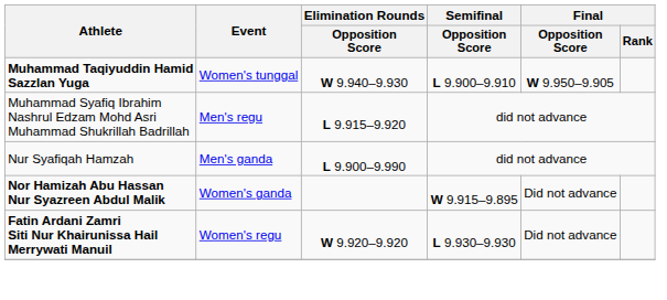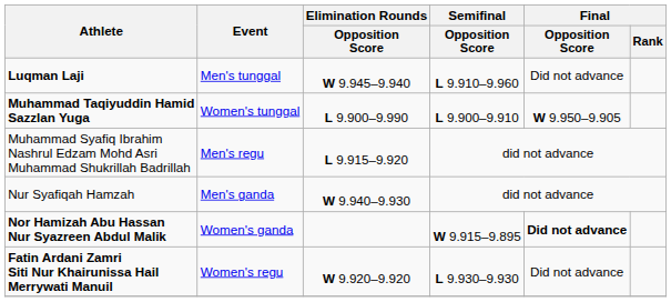 <table class=wikitable style="font-size:90%; text-align:center">
 <tr>
 <th rowspan="2">Athlete</th>
 <th rowspan="2">Event</th>
 <th>Elimination Rounds</th>
 <th>Semifinal</th>
 <th colspan="2">Final</th>
 </tr>
 <tr style="font-size:95%", align="center">
 <th>Opposition<br>Score</th>
 <th>Opposition<br>Score</th>
 <th>Opposition<br>Score</th>
 <th>Rank</th>
 </tr>
+<tr align="center">
+<td align=left><strong>Luqman Laji</strong></td>
+<td align=left><a href='#'>Men's tunggal</a></td>
+<td><br><strong>W</strong> 9.945–9.940</td>
+<td><br><strong>L</strong> 9.910–9.960</td>
+<td>Did not advance</td>
+<td></td>
+</tr>
 <tr>
 <td align=left><strong>Muhammad Taqiyuddin Hamid<br>Sazzlan Yuga</strong></td>
 <td align=left><a href='#'>Women's tunggal</a></td>
-<td><br><strong>W</strong> 9.940–9.930</td>
+<td><br><strong>L</strong> 9.900–9.990</td>
 <td><br><strong>L</strong> 9.900–9.910</td>
 <td><br><strong>W</strong> 9.950–9.905</td>
 <td></td>
 </tr>
 <tr>
 <td align=left>Muhammad Syafiq Ibrahim<br>Nashrul Edzam Mohd Asri<br>Muhammad Shukrillah Badrillah</td>
 <td align=left><a href='#'>Men's regu</a></td>
 <td><br><strong>L</strong> 9.915–9.920</td>
 <td colspan="3">did not advance</td>
 </tr>
 <tr>
 <td align=left>Nur Syafiqah Hamzah</td>
 <td align=left><a href='#'>Men's ganda</a></td>
-<td><br><strong>L</strong> 9.900–9.990</td>
+<td><br><strong>W</strong> 9.940–9.930</td>
 <td colspan="3">did not advance</td>
 </tr>
 <tr>
 <td align=left><strong>Nor Hamizah Abu Hassan<br>Nur Syazreen Abdul Malik</strong></td>
 <td align=left><a href='#'>Women's ganda</a></td>
 <td></td>
 <td><br><strong>W</strong> 9.915–9.895</td>
-<td>Did not advance</td>
+<td><strong>Did not advance</strong></td>
 <td></td>
 </tr>
 <tr>
 <td align=left><strong>Fatin Ardani Zamri<br>Siti Nur Khairunissa Hail<br>Merrywati Manuil</strong></td>
 <td align=left><a href='#'>Women's regu</a></td>
 <td><br><strong>W</strong> 9.920–9.920</td>
 <td><br><strong>L</strong> 9.930–9.930</td>
 <td>Did not advance</td>
 <td></td>
 </tr>
 <tr>
 </tr>
 </table>
